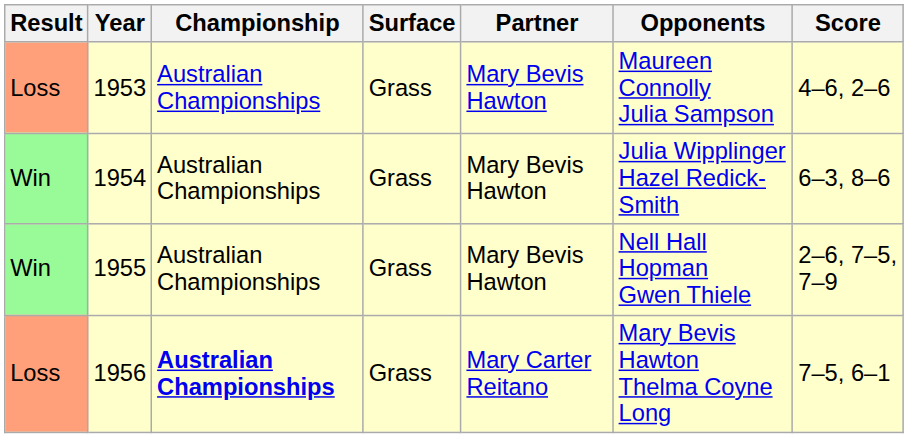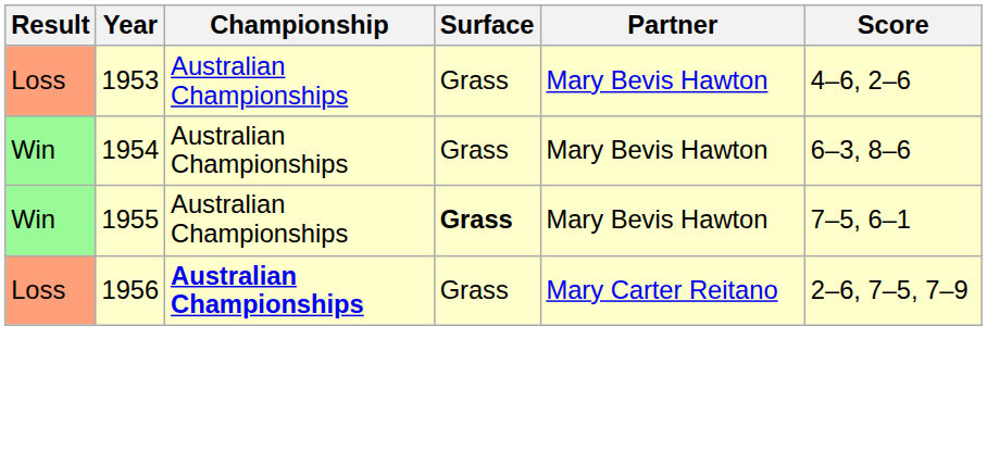 <table class="sortable wikitable">
 <tr>
 <th style="width:40px">Result</th>
 <th style="width:30px">Year</th>
 <th style="width:165px">Championship</th>
 <th style="width:50px">Surface</th>
 <th style="width:170px">Partner</th>
-<th style="width:170px">Opponents</th>
 <th style="width:110px" class="unsortable">Score</th>
 </tr>
 <tr style="background:#ffffcc;">
 <td style="background:#ffa07a;">Loss</td>
 <td>1953</td>
 <td><a href='#'>Australian Championships</a></td>
 <td>Grass</td>
 <td> <a href='#'>Mary Bevis Hawton</a></td>
-<td> <a href='#'>Maureen Connolly</a> <br>  <a href='#'>Julia Sampson</a></td>
 <td>4–6, 2–6</td>
 </tr>
 <tr style="background:#ffc;">
 <td style="background:#98fb98;">Win</td>
 <td>1954</td>
 <td>Australian Championships</td>
 <td>Grass</td>
 <td> Mary Bevis Hawton</td>
-<td> <a href='#'>Julia Wipplinger</a> <br> <a href='#'>Hazel Redick-Smith</a></td>
 <td>6–3, 8–6</td>
 </tr>
 <tr style="background:#ffc;">
 <td style="background:#98fb98;">Win</td>
 <td>1955</td>
 <td>Australian Championships</td>
-<td>Grass</td>
+<td><strong>Grass</strong></td>
 <td> Mary Bevis Hawton</td>
-<td> <a href='#'>Nell Hall Hopman</a><br>  <a href='#'>Gwen Thiele</a></td>
-<td>2–6, 7–5, 7–9</td>
+<td>7–5, 6–1</td>
 </tr>
 <tr style="background:#ffc;">
 <td style="background:#ffa07a;">Loss</td>
 <td>1956</td>
 <td><strong><a href='#'>Australian Championships</a></strong></td>
 <td>Grass</td>
 <td> <a href='#'>Mary Carter Reitano</a></td>
-<td> <a href='#'>Mary Bevis Hawton</a> <br>  <a href='#'>Thelma Coyne Long</a></td>
-<td>7–5, 6–1</td>
+<td>2–6, 7–5, 7–9</td>
 </tr>
 </table>
